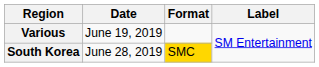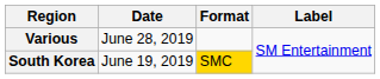 <table class="wikitable plainrowheaders">
 <tr>
 <th>Region</th>
 <th>Date</th>
 <th>Format</th>
 <th>Label</th>
 </tr>
 <tr>
 <th scope="row">Various</th>
-<td>June 19, 2019</td>
+<td>June 28, 2019</td>
 <td></td>
 <td rowspan="2"><a href='#'>SM Entertainment</a></td>
 </tr>
 <tr>
 <th scope="row">South Korea</th>
-<td>June 28, 2019</td>
+<td>June 19, 2019</td>
 <td style="background: gold;">SMC</td>
 </tr>
 </table>
